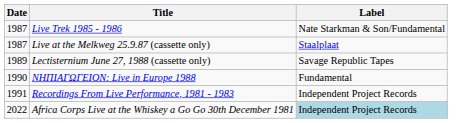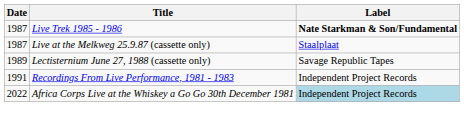 <table class="wikitable">
 <tr>
 <th>Date</th>
 <th>Title</th>
 <th>Label</th>
 </tr>
 <tr>
 <td>1987</td>
 <td><em><a href='#'>Live Trek 1985 - 1986</a></em></td>
-<td>Nate Starkman & Son/Fundamental</td>
+<td><strong>Nate Starkman & Son/Fundamental</strong></td>
 </tr>
 <tr>
 <td>1987</td>
 <td><em>Live at the Melkweg 25.9.87</em> (cassette only)</td>
 <td><a href='#'>Staalplaat</a></td>
 </tr>
 <tr>
 <td>1989</td>
 <td><em>Lectisternium June 27, 1988</em> (cassette only)</td>
 <td>Savage Republic Tapes</td>
 </tr>
 <tr>
-<td>1990</td>
-<td><em><a href='#'>ΝΗΠΙΑΓΩΓΕΙΟΝ: Live in Europe 1988</a></em></td>
-<td>Fundamental</td>
-</tr>
-<tr>
 <td>1991</td>
 <td><em><a href='#'>Recordings From Live Performance, 1981 - 1983</a></em></td>
 <td>Independent Project Records</td>
 </tr>
 <tr>
 <td>2022</td>
 <td><em>Africa Corps Live at the Whiskey a Go Go 30th December 1981</em></td>
 <td style="background: lightblue;">Independent Project Records</td>
 </tr>
 </table>
